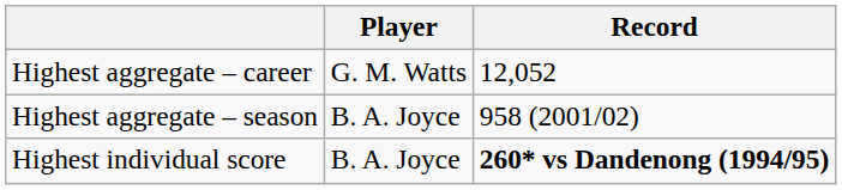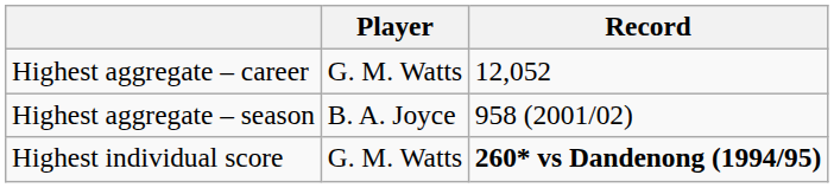 <table class="wikitable">
 <tr>
 <th></th>
 <th>Player</th>
 <th>Record</th>
 </tr>
 <tr>
 <td>Highest aggregate – career</td>
 <td>G. M. Watts</td>
 <td>12,052</td>
 </tr>
 <tr>
 <td>Highest aggregate – season</td>
 <td>B. A. Joyce</td>
 <td>958 (2001/02)</td>
 </tr>
 <tr>
 <td>Highest individual score</td>
-<td>B. A. Joyce</td>
+<td>G. M. Watts</td>
 <td><strong>260* vs Dandenong (1994/95)</strong></td>
 </tr>
 </table>
